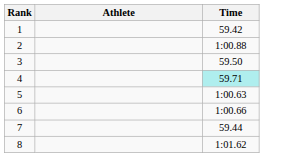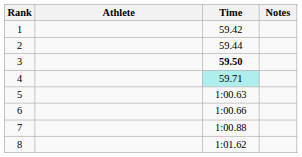 <table class="wikitable" style="text-align:center">
 <tr>
 <th width=40>Rank</th>
 <th width=250>Athlete</th>
 <th width=80>Time</th>
+<th width=50>Notes</th>
 </tr>
 <tr>
 <td>1</td>
 <td align=left></td>
 <td>59.42</td>
+<td></td>
 </tr>
 <tr>
 <td>2</td>
 <td align=left></td>
-<td>1:00.88</td>
+<td>59.44</td>
+<td></td>
 </tr>
 <tr>
 <td>3</td>
 <td align=left></td>
-<td>59.50</td>
+<td><strong>59.50</strong></td>
+<td></td>
 </tr>
 <tr>
 <td>4</td>
 <td align=left></td>
 <td style="background: paleturquoise;">59.71</td>
+<td></td>
 </tr>
 <tr>
 <td>5</td>
 <td align=left></td>
 <td>1:00.63</td>
+<td></td>
 </tr>
 <tr>
 <td>6</td>
 <td align=left></td>
 <td>1:00.66</td>
+<td></td>
 </tr>
 <tr>
 <td>7</td>
 <td align=left></td>
-<td>59.44</td>
+<td>1:00.88</td>
+<td></td>
 </tr>
 <tr>
 <td>8</td>
 <td align=left></td>
 <td>1:01.62</td>
+<td></td>
 </tr>
 </table>
